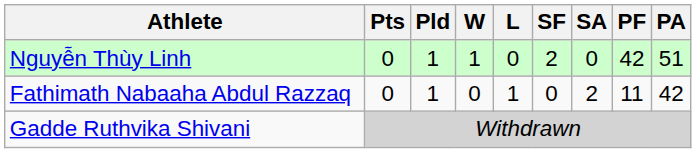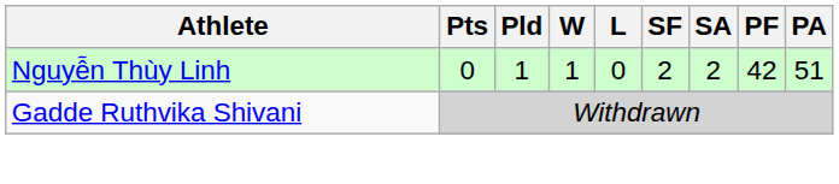 <table class=wikitable style="text-align:center">
 <tr>
 <th width="250">Athlete</th>
 <th width="20">Pts</th>
 <th width="20">Pld</th>
 <th width="20">W</th>
 <th width="20">L</th>
 <th width="20">SF</th>
 <th width="20">SA</th>
 <th width="20">PF</th>
 <th width="20">PA</th>
 </tr>
 <tr bgcolor="#ccffcc">
 <td style="text-align:left"> <a href='#'>Nguyễn Thùy Linh</a></td>
 <td>0</td>
 <td>1</td>
 <td>1</td>
 <td>0</td>
 <td>2</td>
-<td>0</td>
+<td>2</td>
 <td>42</td>
 <td>51</td>
-</tr>
-<tr>
-<td style="text-align:left"> <a href='#'>Fathimath Nabaaha Abdul Razzaq</a></td>
-<td>0</td>
-<td>1</td>
-<td>0</td>
-<td>1</td>
-<td>0</td>
-<td>2</td>
-<td>11</td>
-<td>42</td>
 </tr>
 <tr>
 <td style="text-align:left"> <a href='#'>Gadde Ruthvika Shivani</a></td>
 <td colspan="8" bgcolor="lightgrey"><em>Withdrawn</em></td>
 </tr>
 </table>
